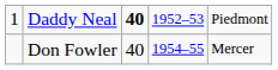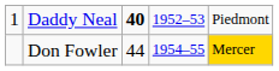 <table class="wikitable">
 <tr>
 </tr>
 <tr>
 <td>1</td>
 <td><a href='#'>Daddy Neal</a></td>
 <td><strong>40</strong></td>
 <td style="font-size:80%;"><a href='#'>1952–53</a></td>
 <td style="font-size:80%;">Piedmont</td>
 </tr>
 <tr>
 <td></td>
 <td>Don Fowler</td>
-<td>40</td>
+<td>44</td>
 <td style="font-size:80%;"><a href='#'>1954–55</a></td>
-<td style="font-size:80%;">Mercer</td>
+<td style="background: gold; font-size:80%;">Mercer</td>
 </tr>
 </table>
